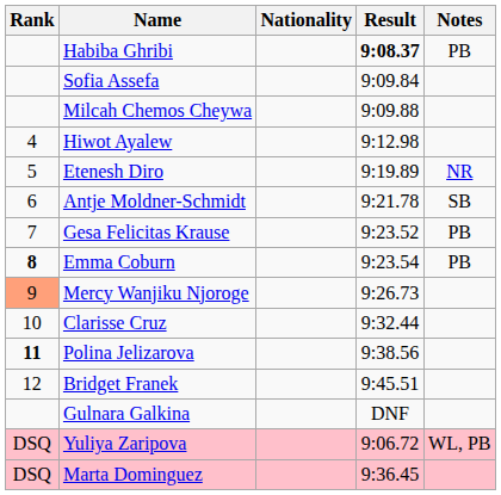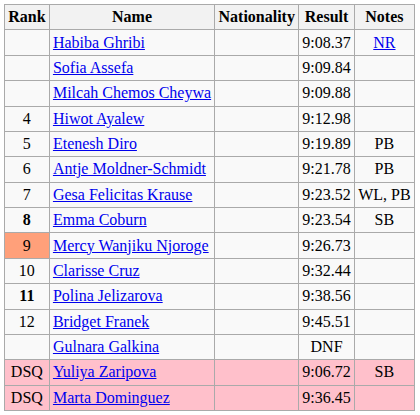 <table class="wikitable sortable" style="text-align:center">
 <tr>
 <th>Rank</th>
 <th>Name</th>
 <th>Nationality</th>
 <th>Result</th>
 <th>Notes</th>
 </tr>
 <tr>
 <td></td>
 <td align=left><a href='#'>Habiba Ghribi</a></td>
 <td align=left></td>
-<td><strong>9:08.37</strong></td>
-<td>PB</td>
+<td>9:08.37</td>
+<td><a href='#'>NR</a></td>
 </tr>
 <tr>
 <td></td>
 <td align=left><a href='#'>Sofia Assefa</a></td>
 <td align=left></td>
 <td>9:09.84</td>
 <td></td>
 </tr>
 <tr>
 <td></td>
 <td align=left><a href='#'>Milcah Chemos Cheywa</a></td>
 <td align=left></td>
 <td>9:09.88</td>
 <td></td>
 </tr>
 <tr>
 <td>4</td>
 <td align=left><a href='#'>Hiwot Ayalew</a></td>
 <td align=left></td>
 <td>9:12.98</td>
 <td></td>
 </tr>
 <tr>
 <td>5</td>
 <td align=left><a href='#'>Etenesh Diro</a></td>
 <td align=left></td>
 <td>9:19.89</td>
-<td><a href='#'>NR</a></td>
+<td>PB</td>
 </tr>
 <tr>
 <td>6</td>
 <td align=left><a href='#'>Antje Moldner-Schmidt</a></td>
 <td align=left></td>
 <td>9:21.78</td>
-<td>SB</td>
+<td>PB</td>
 </tr>
 <tr>
 <td>7</td>
 <td align=left><a href='#'>Gesa Felicitas Krause</a></td>
 <td align=left></td>
 <td>9:23.52</td>
-<td>PB</td>
+<td>WL, PB</td>
 </tr>
 <tr>
 <td><strong>8</strong></td>
 <td align=left><a href='#'>Emma Coburn</a></td>
 <td align=left></td>
 <td>9:23.54</td>
-<td>PB</td>
+<td>SB</td>
 </tr>
 <tr>
 <td style="background: lightsalmon;">9</td>
 <td align=left><a href='#'>Mercy Wanjiku Njoroge</a></td>
 <td align=left></td>
 <td>9:26.73</td>
 <td></td>
 </tr>
 <tr>
 <td>10</td>
 <td align=left><a href='#'>Clarisse Cruz</a></td>
 <td align=left></td>
 <td>9:32.44</td>
 <td></td>
 </tr>
 <tr>
 <td><strong>11</strong></td>
 <td align=left><a href='#'>Polina Jelizarova</a></td>
 <td align=left></td>
 <td>9:38.56</td>
 <td></td>
 </tr>
 <tr>
 <td>12</td>
 <td align=left><a href='#'>Bridget Franek</a></td>
 <td align=left></td>
 <td>9:45.51</td>
 <td></td>
 </tr>
 <tr>
 <td></td>
 <td align=left><a href='#'>Gulnara Galkina</a></td>
 <td align=left></td>
 <td>DNF</td>
 <td></td>
 </tr>
 <tr bgcolor=pink>
 <td> DSQ</td>
 <td align=left><a href='#'>Yuliya Zaripova</a></td>
 <td align=left></td>
 <td>9:06.72</td>
-<td>WL, PB</td>
+<td>SB</td>
 </tr>
 <tr bgcolor=pink>
 <td>DSQ</td>
 <td align=left><a href='#'>Marta Dominguez</a></td>
 <td align=left></td>
 <td>9:36.45</td>
 <td></td>
 </tr>
 </table>
